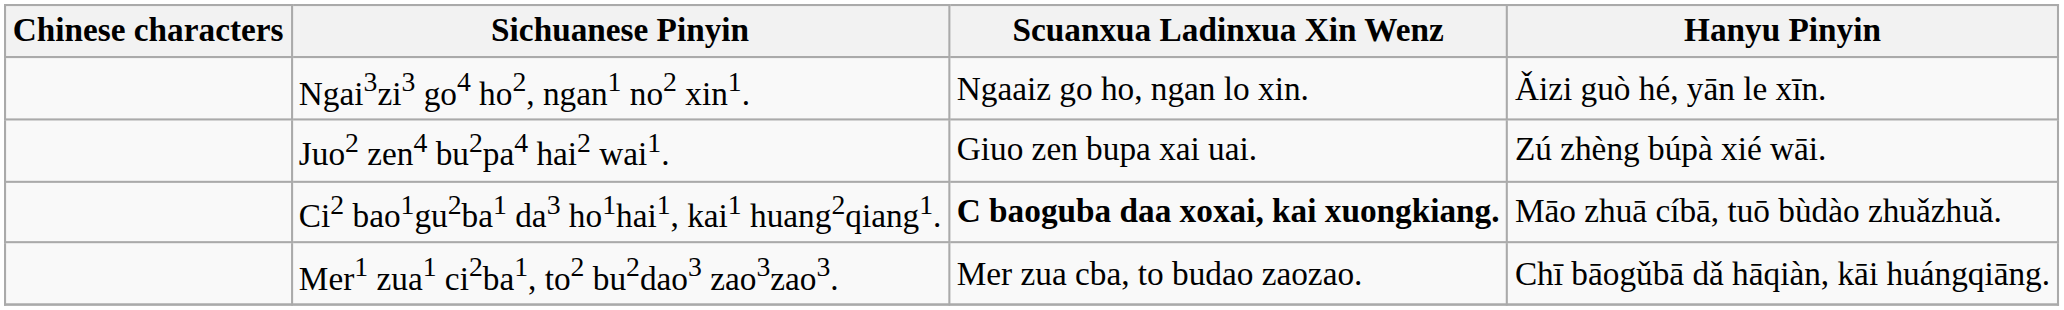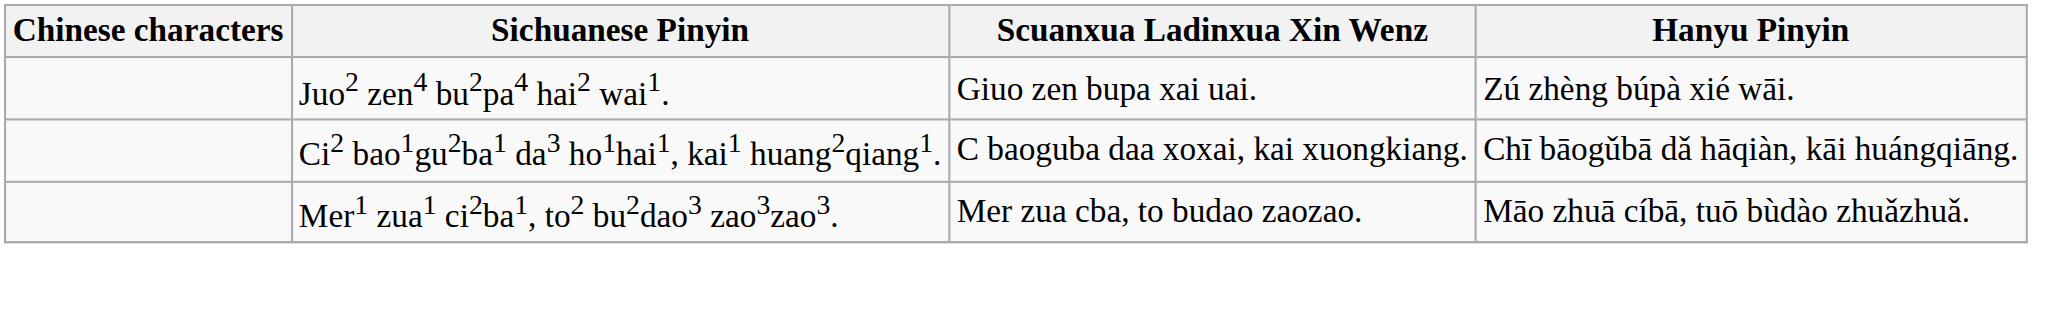 <table class="wikitable">
 <tr>
 <th>Chinese characters</th>
 <th>Sichuanese Pinyin</th>
 <th>Scuanxua Ladinxua Xin Wenz</th>
 <th>Hanyu Pinyin</th>
-</tr>
-<tr>
-<td></td>
-<td>Ngai<sup>3</sup>zi<sup>3</sup> go<sup>4</sup> ho<sup>2</sup>, ngan<sup>1</sup> no<sup>2</sup> xin<sup>1</sup>.</td>
-<td>Ngaaiz go ho, ngan lo xin.</td>
-<td>Ǎizi guò hé, yān le xīn.</td>
 </tr>
 <tr>
 <td></td>
 <td>Juo<sup>2</sup> zen<sup>4</sup> bu<sup>2</sup>pa<sup>4</sup> hai<sup>2</sup> wai<sup>1</sup>.</td>
 <td>Giuo zen bupa xai uai.</td>
 <td>Zú zhèng búpà xié wāi.</td>
 </tr>
 <tr>
 <td></td>
 <td>Ci<sup>2</sup> bao<sup>1</sup>gu<sup>2</sup>ba<sup>1</sup> da<sup>3</sup> ho<sup>1</sup>hai<sup>1</sup>, kai<sup>1</sup> huang<sup>2</sup>qiang<sup>1</sup>.</td>
-<td><strong>C baoguba daa xoxai, kai xuongkiang.</strong></td>
-<td>Māo zhuā cíbā, tuō bùdào zhuǎzhuǎ.</td>
+<td>C baoguba daa xoxai, kai xuongkiang.</td>
+<td>Chī bāogǔbā dǎ hāqiàn, kāi huángqiāng.</td>
 </tr>
 <tr>
 <td></td>
 <td>Mer<sup>1</sup> zua<sup>1</sup> ci<sup>2</sup>ba<sup>1</sup>, to<sup>2</sup> bu<sup>2</sup>dao<sup>3</sup> zao<sup>3</sup>zao<sup>3</sup>.</td>
 <td>Mer zua cba, to budao zaozao.</td>
-<td>Chī bāogǔbā dǎ hāqiàn, kāi huángqiāng.</td>
+<td>Māo zhuā cíbā, tuō bùdào zhuǎzhuǎ.</td>
 </tr>
 <tr>
 </tr>
 </table>
